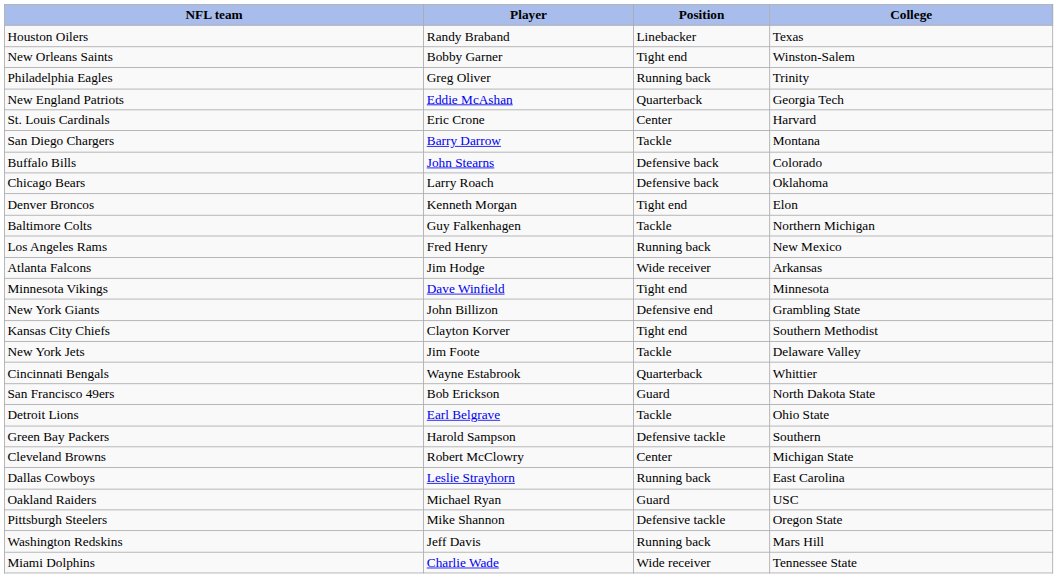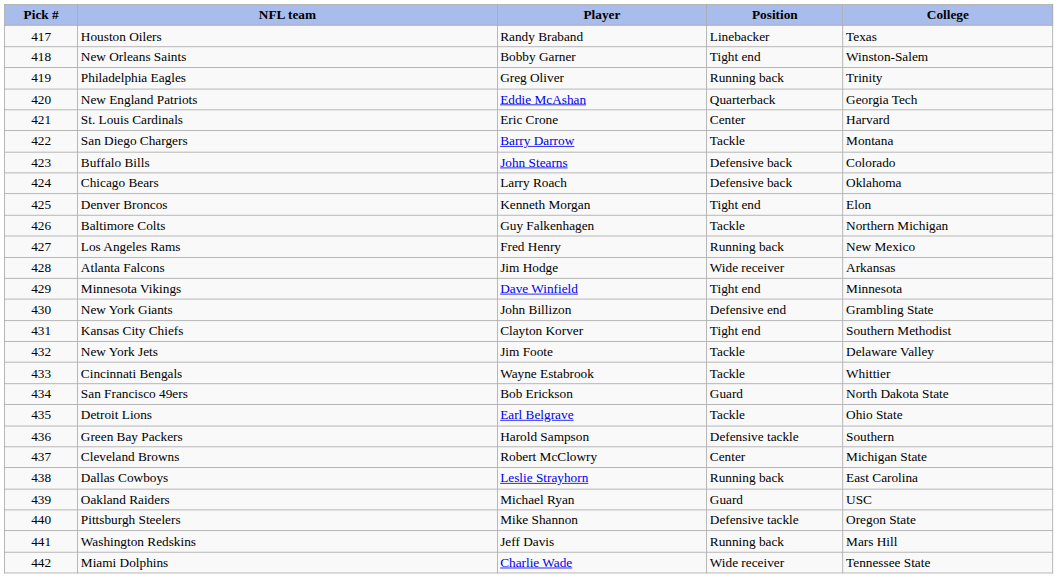 <table class="wikitable sortable sortable" style="width: 100%">
 <tr>
+<th style="background:#a8bdec; width:7%;">Pick #</th>
 <th style="width:40%; background:#a8bdec;">NFL team</th>
 <th style="width:20%; background:#a8bdec;">Player</th>
 <th style="width:13%; background:#a8bdec;">Position</th>
 <th style="background:#A8BDEC;">College</th>
 </tr>
 <tr>
+<td align=center>417</td>
 <td>Houston Oilers</td>
 <td>Randy Braband</td>
 <td>Linebacker</td>
 <td>Texas</td>
 </tr>
 <tr>
+<td align=center>418</td>
 <td>New Orleans Saints</td>
 <td>Bobby Garner</td>
 <td>Tight end</td>
 <td>Winston-Salem</td>
 </tr>
 <tr>
+<td align=center>419</td>
 <td>Philadelphia Eagles</td>
 <td>Greg Oliver</td>
 <td>Running back</td>
 <td>Trinity</td>
 </tr>
 <tr>
+<td align=center>420</td>
 <td>New England Patriots</td>
 <td><a href='#'>Eddie McAshan</a></td>
 <td>Quarterback</td>
 <td>Georgia Tech</td>
 </tr>
 <tr>
+<td align=center>421</td>
 <td>St. Louis Cardinals</td>
 <td>Eric Crone</td>
 <td>Center</td>
 <td>Harvard</td>
 </tr>
 <tr>
+<td align=center>422</td>
 <td>San Diego Chargers</td>
 <td><a href='#'>Barry Darrow</a></td>
 <td>Tackle</td>
 <td>Montana</td>
 </tr>
 <tr>
+<td align=center>423</td>
 <td>Buffalo Bills</td>
 <td><a href='#'>John Stearns</a></td>
 <td>Defensive back</td>
 <td>Colorado</td>
 </tr>
 <tr>
+<td align=center>424</td>
 <td>Chicago Bears</td>
 <td>Larry Roach</td>
 <td>Defensive back</td>
 <td>Oklahoma</td>
 </tr>
 <tr>
+<td align=center>425</td>
 <td>Denver Broncos</td>
 <td>Kenneth Morgan</td>
 <td>Tight end</td>
 <td>Elon</td>
 </tr>
 <tr>
+<td align=center>426</td>
 <td>Baltimore Colts</td>
 <td>Guy Falkenhagen</td>
 <td>Tackle</td>
 <td>Northern Michigan</td>
 </tr>
 <tr>
+<td align=center>427</td>
 <td>Los Angeles Rams</td>
 <td>Fred Henry</td>
 <td>Running back</td>
 <td>New Mexico</td>
 </tr>
 <tr>
+<td align=center>428</td>
 <td>Atlanta Falcons</td>
 <td>Jim Hodge</td>
 <td>Wide receiver</td>
 <td>Arkansas</td>
 </tr>
 <tr>
+<td align=center>429</td>
 <td>Minnesota Vikings</td>
 <td><a href='#'>Dave Winfield</a></td>
 <td>Tight end</td>
 <td>Minnesota</td>
 </tr>
 <tr>
+<td align=center>430</td>
 <td>New York Giants</td>
 <td>John Billizon</td>
 <td>Defensive end</td>
 <td>Grambling State</td>
 </tr>
 <tr>
+<td align=center>431</td>
 <td>Kansas City Chiefs</td>
 <td>Clayton Korver</td>
 <td>Tight end</td>
 <td>Southern Methodist</td>
 </tr>
 <tr>
+<td align=center>432</td>
 <td>New York Jets</td>
 <td>Jim Foote</td>
 <td>Tackle</td>
 <td>Delaware Valley</td>
 </tr>
 <tr>
+<td align=center>433</td>
 <td>Cincinnati Bengals</td>
 <td>Wayne Estabrook</td>
-<td>Quarterback</td>
+<td>Tackle</td>
 <td>Whittier</td>
 </tr>
 <tr>
+<td align=center>434</td>
 <td>San Francisco 49ers</td>
 <td>Bob Erickson</td>
 <td>Guard</td>
 <td>North Dakota State</td>
 </tr>
 <tr>
+<td align=center>435</td>
 <td>Detroit Lions</td>
 <td><a href='#'>Earl Belgrave</a></td>
 <td>Tackle</td>
 <td>Ohio State</td>
 </tr>
 <tr>
+<td align=center>436</td>
 <td>Green Bay Packers</td>
 <td>Harold Sampson</td>
 <td>Defensive tackle</td>
 <td>Southern</td>
 </tr>
 <tr>
+<td align=center>437</td>
 <td>Cleveland Browns</td>
 <td>Robert McClowry</td>
 <td>Center</td>
 <td>Michigan State</td>
 </tr>
 <tr>
+<td align=center>438</td>
 <td>Dallas Cowboys</td>
 <td><a href='#'>Leslie Strayhorn</a></td>
 <td>Running back</td>
 <td>East Carolina</td>
 </tr>
 <tr>
+<td align=center>439</td>
 <td>Oakland Raiders</td>
 <td>Michael Ryan</td>
 <td>Guard</td>
 <td>USC</td>
 </tr>
 <tr>
+<td align=center>440</td>
 <td>Pittsburgh Steelers</td>
 <td>Mike Shannon</td>
 <td>Defensive tackle</td>
 <td>Oregon State</td>
 </tr>
 <tr>
+<td align=center>441</td>
 <td>Washington Redskins</td>
 <td>Jeff Davis</td>
 <td>Running back</td>
 <td>Mars Hill</td>
 </tr>
 <tr>
+<td align=center>442 </td>
 <td>Miami Dolphins</td>
 <td><a href='#'>Charlie Wade</a></td>
 <td>Wide receiver</td>
 <td>Tennessee State</td>
 </tr>
 </table>
